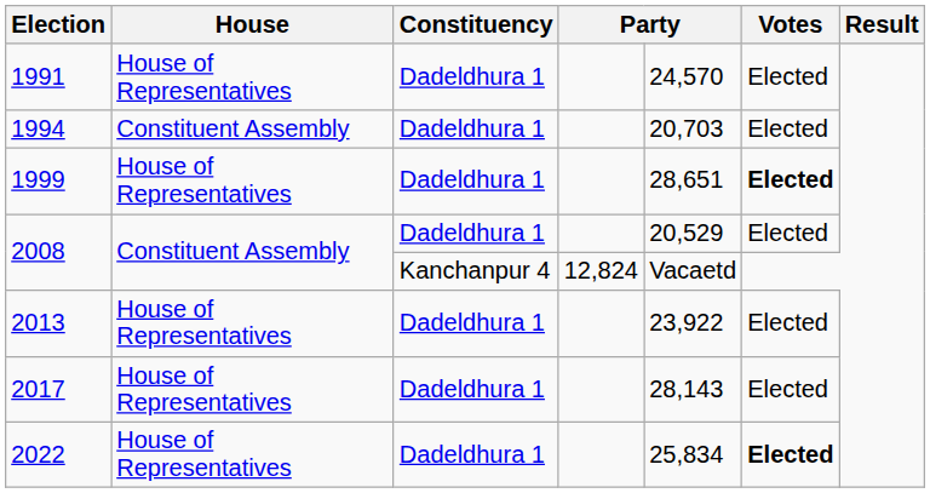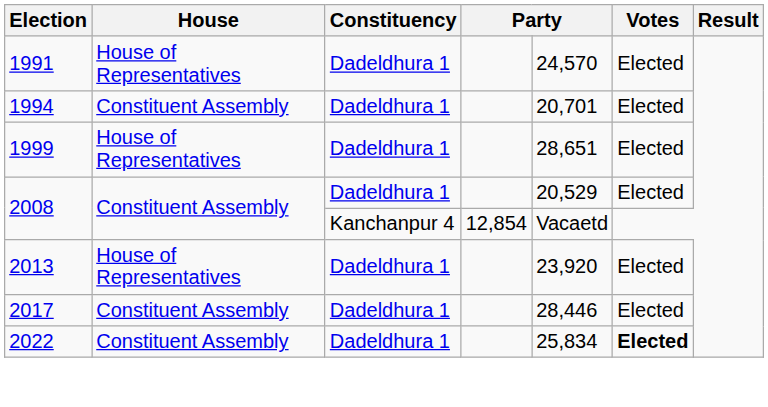 <table class="wikitable">
 <tr>
 <th>Election</th>
 <th>House</th>
 <th>Constituency</th>
 <th colspan="2">Party</th>
 <th>Votes</th>
 <th>Result</th>
 </tr>
 <tr>
 <td><a href='#'>1991</a></td>
 <td><a href='#'>House of Representatives</a></td>
 <td><a href='#'>Dadeldhura 1</a></td>
 <td></td>
 <td>24,570</td>
 <td> Elected</td>
 </tr>
 <tr>
 <td><a href='#'>1994</a></td>
 <td><a href='#'>Constituent Assembly</a></td>
 <td><a href='#'>Dadeldhura 1</a></td>
 <td></td>
-<td>20,703</td>
+<td>20,701</td>
 <td> Elected</td>
 </tr>
 <tr>
 <td><a href='#'>1999</a></td>
 <td><a href='#'>House of Representatives</a></td>
 <td><a href='#'>Dadeldhura 1</a></td>
 <td></td>
 <td>28,651</td>
-<td><strong> Elected</strong></td>
+<td> Elected</td>
 </tr>
 <tr>
 <td rowspan="2"><a href='#'>2008</a></td>
 <td rowspan="2"><a href='#'>Constituent Assembly</a></td>
 <td><a href='#'>Dadeldhura 1</a></td>
 <td></td>
 <td>20,529</td>
 <td> Elected</td>
 </tr>
 <tr>
 <td>Kanchanpur 4</td>
-<td>12,824</td>
+<td>12,854</td>
 <td> Vacaetd</td>
 </tr>
 <tr>
 <td><a href='#'>2013</a></td>
 <td><a href='#'>House of Representatives</a></td>
 <td><a href='#'>Dadeldhura 1</a></td>
 <td></td>
-<td>23,922</td>
+<td>23,920</td>
 <td> Elected</td>
 </tr>
 <tr>
 <td><a href='#'>2017</a></td>
-<td><a href='#'>House of Representatives</a></td>
+<td><a href='#'>Constituent Assembly</a></td>
 <td><a href='#'>Dadeldhura 1</a></td>
 <td></td>
-<td>28,143</td>
+<td>28,446</td>
 <td> Elected</td>
 </tr>
 <tr>
 <td><a href='#'>2022</a></td>
-<td><a href='#'>House of Representatives</a></td>
+<td><a href='#'>Constituent Assembly</a></td>
 <td><a href='#'>Dadeldhura 1</a></td>
 <td></td>
 <td>25,834</td>
 <td><strong> Elected</strong></td>
 </tr>
 </table>
